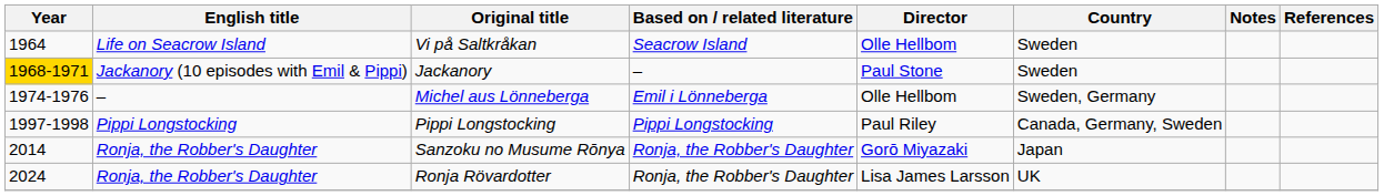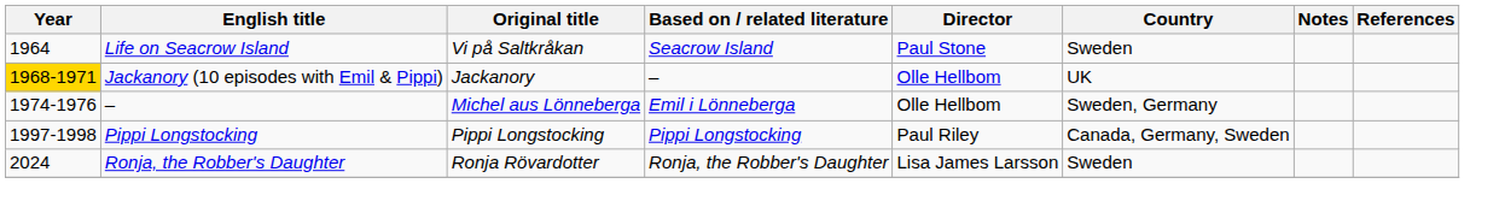 <table class="wikitable sortable">
 <tr class="hintergrundfarbe5">
 <th>Year</th>
 <th>English title</th>
 <th>Original title</th>
 <th>Based on / related literature</th>
 <th>Director</th>
 <th>Country</th>
 <th>Notes</th>
 <th>References</th>
 </tr>
 <tr>
 <td>1964</td>
 <td><em><a href='#'>Life on Seacrow Island</a></em></td>
 <td><em>Vi på Saltkråkan</em></td>
 <td><em><a href='#'>Seacrow Island</a></em></td>
-<td><a href='#'>Olle Hellbom</a></td>
+<td><a href='#'>Paul Stone</a></td>
 <td>Sweden</td>
 <td></td>
 <td></td>
 </tr>
 <tr>
 <td style="background: gold;">1968-1971</td>
 <td><em><a href='#'>Jackanory</a></em> (10 episodes with <a href='#'>Emil</a> & <a href='#'>Pippi</a>)</td>
 <td><em>Jackanory</em></td>
 <td>–</td>
-<td><a href='#'>Paul Stone</a></td>
-<td>Sweden</td>
+<td><a href='#'>Olle Hellbom</a></td>
+<td>UK</td>
 <td></td>
 <td></td>
 </tr>
 <tr>
 <td>1974-1976</td>
 <td>–</td>
 <td><em><a href='#'>Michel aus Lönneberga</a></em></td>
 <td><em><a href='#'>Emil i Lönneberga</a></em></td>
 <td>Olle Hellbom</td>
 <td>Sweden, Germany</td>
 <td></td>
 <td></td>
 </tr>
 <tr>
 <td>1997-1998</td>
 <td><em><a href='#'>Pippi Longstocking</a></em></td>
 <td><em>Pippi Longstocking</em></td>
 <td><em><a href='#'>Pippi Longstocking</a></em></td>
 <td>Paul Riley</td>
 <td>Canada, Germany, Sweden</td>
 <td></td>
 <td></td>
 </tr>
 <tr>
-<td>2014</td>
-<td><em><a href='#'>Ronja, the Robber's Daughter</a></em></td>
-<td><em>Sanzoku no Musume Rōnya</em></td>
-<td><em><a href='#'>Ronja, the Robber's Daughter</a></em></td>
-<td><a href='#'>Gorō Miyazaki</a></td>
-<td>Japan</td>
-<td></td>
-<td></td>
-</tr>
-<tr>
 <td>2024</td>
 <td><em><a href='#'>Ronja, the Robber's Daughter</a></em></td>
 <td><em>Ronja Rövardotter</em></td>
 <td><em>Ronja, the Robber's Daughter</em></td>
 <td>Lisa James Larsson</td>
-<td>UK</td>
+<td>Sweden</td>
 <td></td>
 <td></td>
 </tr>
 <tr>
 </tr>
 </table>
